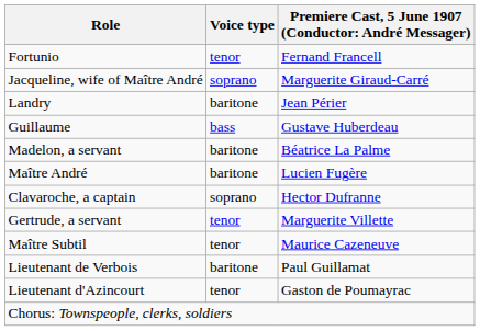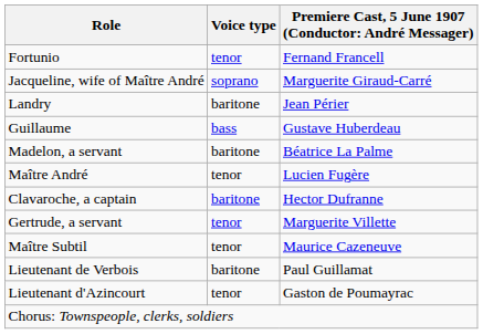 <table class="wikitable">
 <tr>
 <th>Role</th>
 <th>Voice type</th>
 <th>Premiere Cast, 5 June 1907<br>(Conductor: André Messager)</th>
 </tr>
 <tr>
 <td>Fortunio</td>
 <td><a href='#'>tenor</a></td>
 <td><a href='#'>Fernand Francell</a></td>
 </tr>
 <tr>
 <td>Jacqueline, wife of Maître André</td>
 <td><a href='#'>soprano</a></td>
 <td><a href='#'>Marguerite Giraud-Carré</a></td>
 </tr>
 <tr>
 <td>Landry</td>
 <td>baritone</td>
 <td><a href='#'>Jean Périer</a></td>
 </tr>
 <tr>
 <td>Guillaume</td>
 <td><a href='#'>bass</a></td>
 <td><a href='#'>Gustave Huberdeau</a></td>
 </tr>
 <tr>
 <td>Madelon, a servant</td>
 <td>baritone</td>
 <td><a href='#'>Béatrice La Palme</a></td>
 </tr>
 <tr>
 <td>Maître André</td>
-<td>baritone</td>
+<td>tenor</td>
 <td><a href='#'>Lucien Fugère</a></td>
 </tr>
 <tr>
 <td>Clavaroche, a captain</td>
-<td>soprano</td>
+<td><a href='#'>baritone</a></td>
 <td><a href='#'>Hector Dufranne</a></td>
 </tr>
 <tr>
 <td>Gertrude, a servant</td>
 <td><a href='#'>tenor</a></td>
 <td><a href='#'>Marguerite Villette</a></td>
 </tr>
 <tr>
 <td>Maître Subtil</td>
 <td>tenor</td>
 <td><a href='#'>Maurice Cazeneuve</a></td>
 </tr>
 <tr>
 <td>Lieutenant de Verbois</td>
 <td>baritone</td>
 <td>Paul Guillamat</td>
 </tr>
 <tr>
 <td>Lieutenant d'Azincourt</td>
 <td>tenor</td>
 <td>Gaston de Poumayrac</td>
 </tr>
 <tr>
 <td colspan="3">Chorus: <em>Townspeople, clerks, soldiers</em></td>
 </tr>
 </table>
